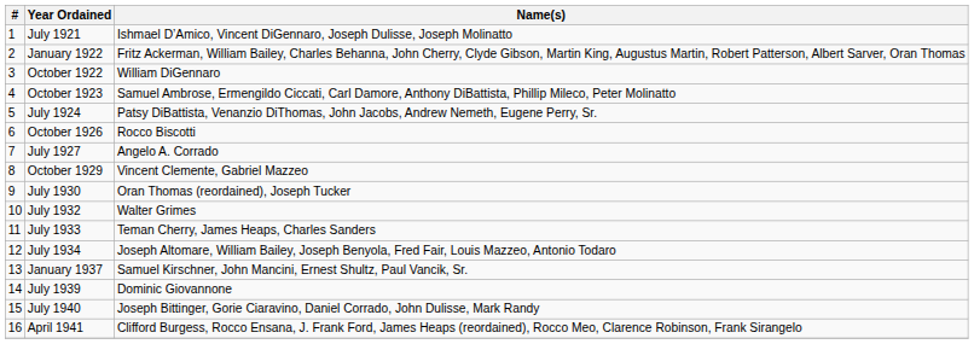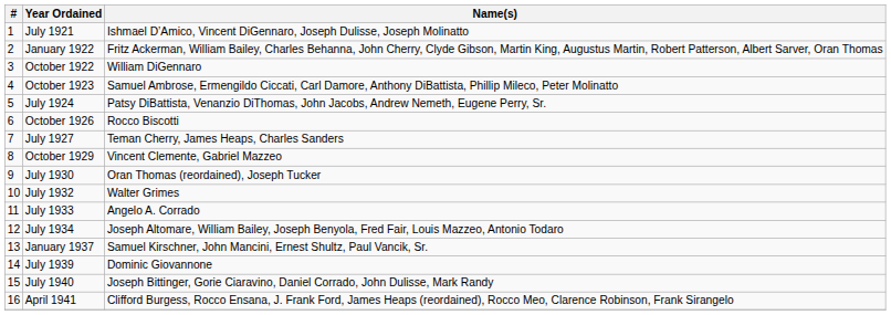 <table class="wikitable">
 <tr>
 <th>#</th>
 <th>Year Ordained</th>
 <th>Name(s)</th>
 </tr>
 <tr valign="top">
 <td>1</td>
 <td>July 1921</td>
 <td>Ishmael D’Amico, Vincent DiGennaro, Joseph Dulisse, Joseph Molinatto</td>
 </tr>
 <tr valign="top">
 <td>2</td>
 <td>January 1922</td>
 <td>Fritz Ackerman, William Bailey, Charles Behanna, John Cherry, Clyde Gibson, Martin King, Augustus Martin, Robert Patterson, Albert Sarver, Oran Thomas</td>
 </tr>
 <tr valign="top">
 <td>3</td>
 <td>October 1922</td>
 <td>William DiGennaro</td>
 </tr>
 <tr valign="top">
 <td>4</td>
 <td>October 1923</td>
 <td>Samuel Ambrose, Ermengildo Ciccati, Carl Damore, Anthony DiBattista, Phillip Mileco, Peter Molinatto</td>
 </tr>
 <tr valign="top">
 <td>5</td>
 <td>July 1924</td>
 <td>Patsy DiBattista, Venanzio DiThomas, John Jacobs, Andrew Nemeth, Eugene Perry, Sr.</td>
 </tr>
 <tr valign="top">
 <td>6</td>
 <td>October 1926</td>
 <td>Rocco Biscotti</td>
 </tr>
 <tr valign="top">
 <td>7</td>
 <td>July 1927</td>
-<td>Angelo A. Corrado</td>
+<td>Teman Cherry, James Heaps, Charles Sanders</td>
 </tr>
 <tr valign="top">
 <td>8</td>
 <td>October 1929</td>
 <td>Vincent Clemente, Gabriel Mazzeo</td>
 </tr>
 <tr valign="top">
 <td>9</td>
 <td>July 1930</td>
 <td>Oran Thomas (reordained), Joseph Tucker</td>
 </tr>
 <tr valign="top">
 <td>10</td>
 <td>July 1932</td>
 <td>Walter Grimes</td>
 </tr>
 <tr valign="top">
 <td>11</td>
 <td>July 1933</td>
-<td>Teman Cherry, James Heaps, Charles Sanders</td>
+<td>Angelo A. Corrado</td>
 </tr>
 <tr valign="top">
 <td>12</td>
 <td>July 1934</td>
 <td>Joseph Altomare, William Bailey, Joseph Benyola, Fred Fair, Louis Mazzeo, Antonio Todaro</td>
 </tr>
 <tr valign="top">
 <td>13</td>
 <td>January 1937</td>
 <td>Samuel Kirschner, John Mancini, Ernest Shultz, Paul Vancik, Sr.</td>
 </tr>
 <tr valign="top">
 <td>14</td>
 <td>July 1939</td>
 <td>Dominic Giovannone</td>
 </tr>
 <tr valign="top">
 <td>15</td>
 <td>July 1940</td>
 <td>Joseph Bittinger, Gorie Ciaravino, Daniel Corrado, John Dulisse, Mark Randy</td>
 </tr>
 <tr valign="top">
 <td>16</td>
 <td>April 1941</td>
 <td>Clifford Burgess, Rocco Ensana, J. Frank Ford, James Heaps (reordained), Rocco Meo, Clarence Robinson, Frank Sirangelo</td>
 </tr>
 <tr valign="top">
 </tr>
 </table>
